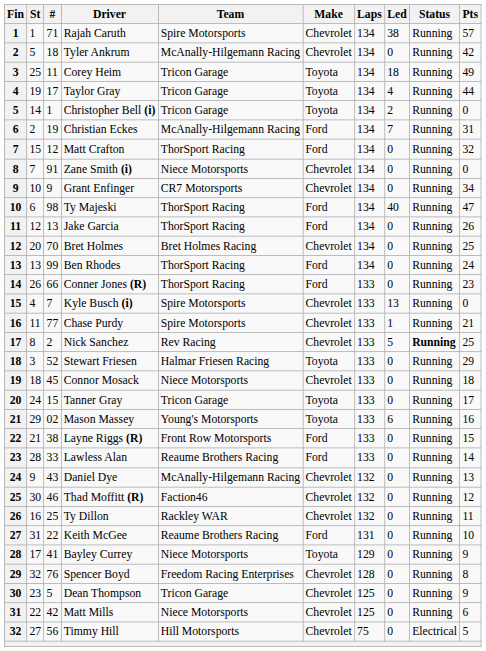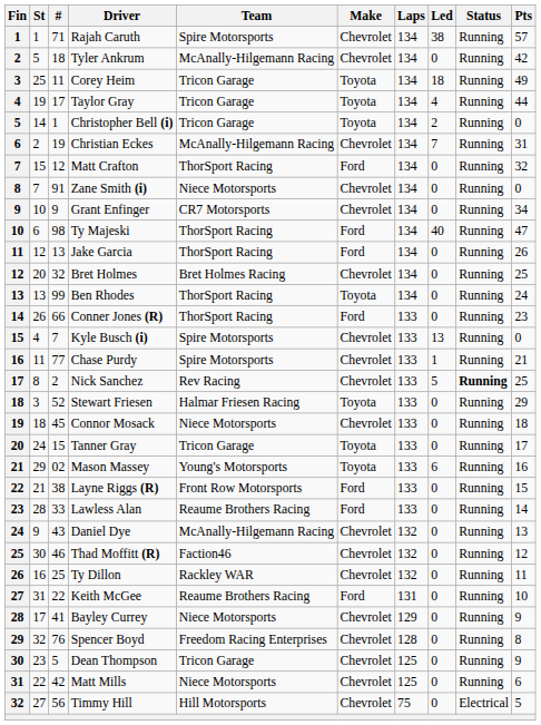 <table class="wikitable" style="font-size:95%">
 <tr>
 <th>Fin</th>
 <th>St</th>
 <th>#</th>
 <th>Driver</th>
 <th>Team</th>
 <th>Make</th>
 <th>Laps</th>
 <th>Led</th>
 <th>Status</th>
 <th>Pts</th>
 </tr>
 <tr>
 <th>1</th>
 <td>1</td>
 <td>71</td>
 <td>Rajah Caruth</td>
 <td>Spire Motorsports</td>
 <td>Chevrolet</td>
 <td>134</td>
 <td>38</td>
 <td>Running</td>
 <td>57</td>
 </tr>
 <tr>
 <th>2</th>
 <td>5</td>
 <td>18</td>
 <td>Tyler Ankrum</td>
 <td>McAnally-Hilgemann Racing</td>
 <td>Chevrolet</td>
 <td>134</td>
 <td>0</td>
 <td>Running</td>
 <td>42</td>
 </tr>
 <tr>
 <th>3</th>
 <td>25</td>
 <td>11</td>
 <td>Corey Heim</td>
 <td>Tricon Garage</td>
 <td>Toyota</td>
 <td>134</td>
 <td>18</td>
 <td>Running</td>
 <td>49</td>
 </tr>
 <tr>
 <th>4</th>
 <td>19</td>
 <td>17</td>
 <td>Taylor Gray</td>
 <td>Tricon Garage</td>
 <td>Toyota</td>
 <td>134</td>
 <td>4</td>
 <td>Running</td>
 <td>44</td>
 </tr>
 <tr>
 <th>5</th>
 <td>14</td>
 <td>1</td>
 <td>Christopher Bell <strong>(i)</strong></td>
 <td>Tricon Garage</td>
 <td>Toyota</td>
 <td>134</td>
 <td>2</td>
 <td>Running</td>
 <td>0</td>
 </tr>
 <tr>
 <th>6</th>
 <td>2</td>
 <td>19</td>
 <td>Christian Eckes</td>
 <td>McAnally-Hilgemann Racing</td>
-<td>Ford</td>
+<td>Chevrolet</td>
 <td>134</td>
 <td>7</td>
 <td>Running</td>
 <td>31</td>
 </tr>
 <tr>
 <th>7</th>
 <td>15</td>
 <td>12</td>
 <td>Matt Crafton</td>
 <td>ThorSport Racing</td>
 <td>Ford</td>
 <td>134</td>
 <td>0</td>
 <td>Running</td>
 <td>32</td>
 </tr>
 <tr>
 <th>8</th>
 <td>7</td>
 <td>91</td>
 <td>Zane Smith <strong>(i)</strong></td>
 <td>Niece Motorsports</td>
 <td>Chevrolet</td>
 <td>134</td>
 <td>0</td>
 <td>Running</td>
 <td>0</td>
 </tr>
 <tr>
 <th>9</th>
 <td>10</td>
 <td>9</td>
 <td>Grant Enfinger</td>
 <td>CR7 Motorsports</td>
 <td>Chevrolet</td>
 <td>134</td>
 <td>0</td>
 <td>Running</td>
 <td>34</td>
 </tr>
 <tr>
 <th>10</th>
 <td>6</td>
 <td>98</td>
 <td>Ty Majeski</td>
 <td>ThorSport Racing</td>
 <td>Ford</td>
 <td>134</td>
 <td>40</td>
 <td>Running</td>
 <td>47</td>
 </tr>
 <tr>
 <th>11</th>
 <td>12</td>
 <td>13</td>
 <td>Jake Garcia</td>
 <td>ThorSport Racing</td>
 <td>Ford</td>
 <td>134</td>
 <td>0</td>
 <td>Running</td>
 <td>26</td>
 </tr>
 <tr>
 <th>12</th>
 <td>20</td>
-<td>70</td>
+<td>32</td>
 <td>Bret Holmes</td>
 <td>Bret Holmes Racing</td>
 <td>Chevrolet</td>
 <td>134</td>
 <td>0</td>
 <td>Running</td>
 <td>25</td>
 </tr>
 <tr>
 <th>13</th>
 <td>13</td>
 <td>99</td>
 <td>Ben Rhodes</td>
 <td>ThorSport Racing</td>
-<td>Ford</td>
+<td>Toyota</td>
 <td>134</td>
 <td>0</td>
 <td>Running</td>
 <td>24</td>
 </tr>
 <tr>
 <th>14</th>
 <td>26</td>
 <td>66</td>
 <td>Conner Jones <strong>(R)</strong></td>
 <td>ThorSport Racing</td>
 <td>Ford</td>
 <td>133</td>
 <td>0</td>
 <td>Running</td>
 <td>23</td>
 </tr>
 <tr>
 <th>15</th>
 <td>4</td>
 <td>7</td>
 <td>Kyle Busch <strong>(i)</strong></td>
 <td>Spire Motorsports</td>
 <td>Chevrolet</td>
 <td>133</td>
 <td>13</td>
 <td>Running</td>
 <td>0</td>
 </tr>
 <tr>
 <th>16</th>
 <td>11</td>
 <td>77</td>
 <td>Chase Purdy</td>
 <td>Spire Motorsports</td>
 <td>Chevrolet</td>
 <td>133</td>
 <td>1</td>
 <td>Running</td>
 <td>21</td>
 </tr>
 <tr>
 <th>17</th>
 <td>8</td>
 <td>2</td>
 <td>Nick Sanchez</td>
 <td>Rev Racing</td>
 <td>Chevrolet</td>
 <td>133</td>
 <td>5</td>
 <td><strong>Running</strong></td>
 <td>25</td>
 </tr>
 <tr>
 <th>18</th>
 <td>3</td>
 <td>52</td>
 <td>Stewart Friesen</td>
 <td>Halmar Friesen Racing</td>
 <td>Toyota</td>
 <td>133</td>
 <td>0</td>
 <td>Running</td>
 <td>29</td>
 </tr>
 <tr>
 <th>19</th>
 <td>18</td>
 <td>45</td>
 <td>Connor Mosack</td>
 <td>Niece Motorsports</td>
 <td>Chevrolet</td>
 <td>133</td>
 <td>0</td>
 <td>Running</td>
 <td>18</td>
 </tr>
 <tr>
 <th>20</th>
 <td>24</td>
 <td>15</td>
 <td>Tanner Gray</td>
 <td>Tricon Garage</td>
 <td>Toyota</td>
 <td>133</td>
 <td>0</td>
 <td>Running</td>
 <td>17</td>
 </tr>
 <tr>
 <th>21</th>
 <td>29</td>
 <td>02</td>
 <td>Mason Massey</td>
 <td>Young's Motorsports</td>
 <td>Toyota</td>
 <td>133</td>
 <td>6</td>
 <td>Running</td>
 <td>16</td>
 </tr>
 <tr>
 <th>22</th>
 <td>21</td>
 <td>38</td>
 <td>Layne Riggs <strong>(R)</strong></td>
 <td>Front Row Motorsports</td>
 <td>Ford</td>
 <td>133</td>
 <td>0</td>
 <td>Running</td>
 <td>15</td>
 </tr>
 <tr>
 <th>23</th>
 <td>28</td>
 <td>33</td>
 <td>Lawless Alan</td>
 <td>Reaume Brothers Racing</td>
 <td>Ford</td>
 <td>133</td>
 <td>0</td>
 <td>Running</td>
 <td>14</td>
 </tr>
 <tr>
 <th>24</th>
 <td>9</td>
 <td>43</td>
 <td>Daniel Dye</td>
 <td>McAnally-Hilgemann Racing</td>
 <td>Chevrolet</td>
 <td>132</td>
 <td>0</td>
 <td>Running</td>
 <td>13</td>
 </tr>
 <tr>
 <th>25</th>
 <td>30</td>
 <td>46</td>
 <td>Thad Moffitt <strong>(R)</strong></td>
 <td>Faction46</td>
 <td>Chevrolet</td>
 <td>132</td>
 <td>0</td>
 <td>Running</td>
 <td>12</td>
 </tr>
 <tr>
 <th>26</th>
 <td>16</td>
 <td>25</td>
 <td>Ty Dillon</td>
 <td>Rackley WAR</td>
 <td>Chevrolet</td>
 <td>132</td>
 <td>0</td>
 <td>Running</td>
 <td>11</td>
 </tr>
 <tr>
 <th>27</th>
 <td>31</td>
 <td>22</td>
 <td>Keith McGee</td>
 <td>Reaume Brothers Racing</td>
 <td>Ford</td>
 <td>131</td>
 <td>0</td>
 <td>Running</td>
 <td>10</td>
 </tr>
 <tr>
 <th>28</th>
 <td>17</td>
 <td>41</td>
 <td>Bayley Currey</td>
 <td>Niece Motorsports</td>
-<td>Toyota</td>
+<td>Chevrolet</td>
 <td>129</td>
 <td>0</td>
 <td>Running</td>
 <td>9</td>
 </tr>
 <tr>
 <th>29</th>
 <td>32</td>
 <td>76</td>
 <td>Spencer Boyd</td>
 <td>Freedom Racing Enterprises</td>
 <td>Chevrolet</td>
 <td>128</td>
 <td>0</td>
 <td>Running</td>
 <td>8</td>
 </tr>
 <tr>
 <th>30</th>
 <td>23</td>
 <td>5</td>
 <td>Dean Thompson</td>
 <td>Tricon Garage</td>
 <td>Chevrolet</td>
 <td>125</td>
 <td>0</td>
 <td>Running</td>
 <td>9</td>
 </tr>
 <tr>
 <th>31</th>
 <td>22</td>
 <td>42</td>
 <td>Matt Mills</td>
 <td>Niece Motorsports</td>
 <td>Chevrolet</td>
 <td>125</td>
 <td>0</td>
 <td>Running</td>
 <td>6</td>
 </tr>
 <tr>
 <th>32</th>
 <td>27</td>
 <td>56</td>
 <td>Timmy Hill</td>
 <td>Hill Motorsports</td>
 <td>Chevrolet</td>
 <td>75</td>
 <td>0</td>
 <td>Electrical</td>
 <td>5</td>
 </tr>
 <tr>
 <th colspan="10"></th>
 </tr>
 </table>
